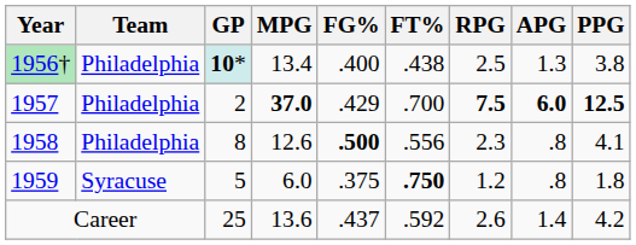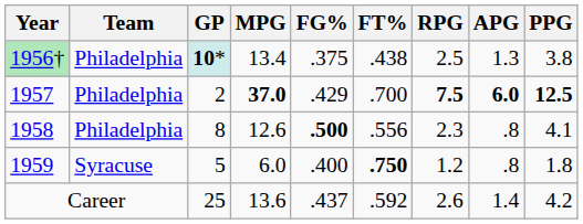 <table class="wikitable sortable" style="font-size:95%; text-align:right;">
 <tr>
 <th>Year</th>
 <th>Team</th>
 <th>GP</th>
 <th>MPG</th>
 <th>FG%</th>
 <th>FT%</th>
 <th>RPG</th>
 <th>APG</th>
 <th>PPG</th>
 </tr>
 <tr>
 <td style="text-align:left;background:#afe6ba;"><a href='#'>1956</a>†</td>
 <td style="text-align:left;"><a href='#'>Philadelphia</a></td>
 <td style="background:#CFECEC;"><strong>10</strong>*</td>
 <td>13.4</td>
-<td>.400</td>
+<td>.375</td>
 <td>.438</td>
 <td>2.5</td>
 <td>1.3</td>
 <td>3.8</td>
 </tr>
 <tr>
 <td style="text-align:left;"><a href='#'>1957</a></td>
 <td style="text-align:left;"><a href='#'>Philadelphia</a></td>
 <td>2</td>
 <td><strong>37.0</strong></td>
 <td>.429</td>
 <td>.700</td>
 <td><strong>7.5</strong></td>
 <td><strong>6.0</strong></td>
 <td><strong>12.5</strong></td>
 </tr>
 <tr>
 <td style="text-align:left;"><a href='#'>1958</a></td>
 <td style="text-align:left;"><a href='#'>Philadelphia</a></td>
 <td>8</td>
 <td>12.6</td>
 <td><strong>.500</strong></td>
 <td>.556</td>
 <td>2.3</td>
 <td>.8</td>
 <td>4.1</td>
 </tr>
 <tr>
 <td style="text-align:left;"><a href='#'>1959</a></td>
 <td style="text-align:left;"><a href='#'>Syracuse</a></td>
 <td>5</td>
 <td>6.0</td>
-<td>.375</td>
+<td>.400</td>
 <td><strong>.750</strong></td>
 <td>1.2</td>
 <td>.8</td>
 <td>1.8</td>
 </tr>
 <tr class="sortbottom">
 <td style="text-align:center;" colspan="2">Career</td>
 <td>25</td>
 <td>13.6</td>
 <td>.437</td>
 <td>.592</td>
 <td>2.6</td>
 <td>1.4</td>
 <td>4.2</td>
 </tr>
 </table>
